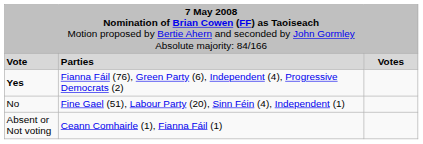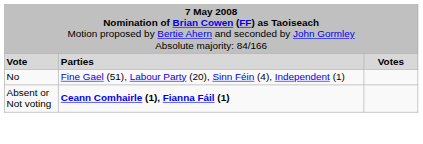 <table class="wikitable">
 <tr>
 <td colspan="3" bgcolor="#C0C0C0" align="center"><strong>7 May 2008<br>Nomination of <a href='#'>Brian Cowen</a> (<a href='#'>FF</a>) as Taoiseach</strong><br>Motion proposed by <a href='#'>Bertie Ahern</a> and seconded by <a href='#'>John Gormley</a><br>Absolute majority: 84/166</td>
 </tr>
 <tr bgcolor="#D8D8D8">
 <td width=80px><strong>Vote</strong></td>
 <td width=485px><strong>Parties</strong></td>
 <td width=80px align="center"><strong>Votes</strong></td>
 </tr>
 <tr>
-<td> <strong>Yes</strong></td>
-<td><a href='#'>Fianna Fáil</a> (76), <a href='#'>Green Party</a> (6), <a href='#'>Independent</a> (4), <a href='#'>Progressive Democrats</a> (2)</td>
-<td></td>
-</tr>
-<tr>
 <td>No</td>
 <td><a href='#'>Fine Gael</a> (51), <a href='#'>Labour Party</a> (20), <a href='#'>Sinn Féin</a> (4), <a href='#'>Independent</a> (1)</td>
 <td></td>
 </tr>
 <tr>
 <td>Absent or<br>Not voting</td>
-<td><a href='#'>Ceann Comhairle</a> (1), <a href='#'>Fianna Fáil</a> (1)</td>
+<td><strong><a href='#'>Ceann Comhairle</a> (1), <a href='#'>Fianna Fáil</a> (1)</strong></td>
 <td></td>
 </tr>
 </table>
